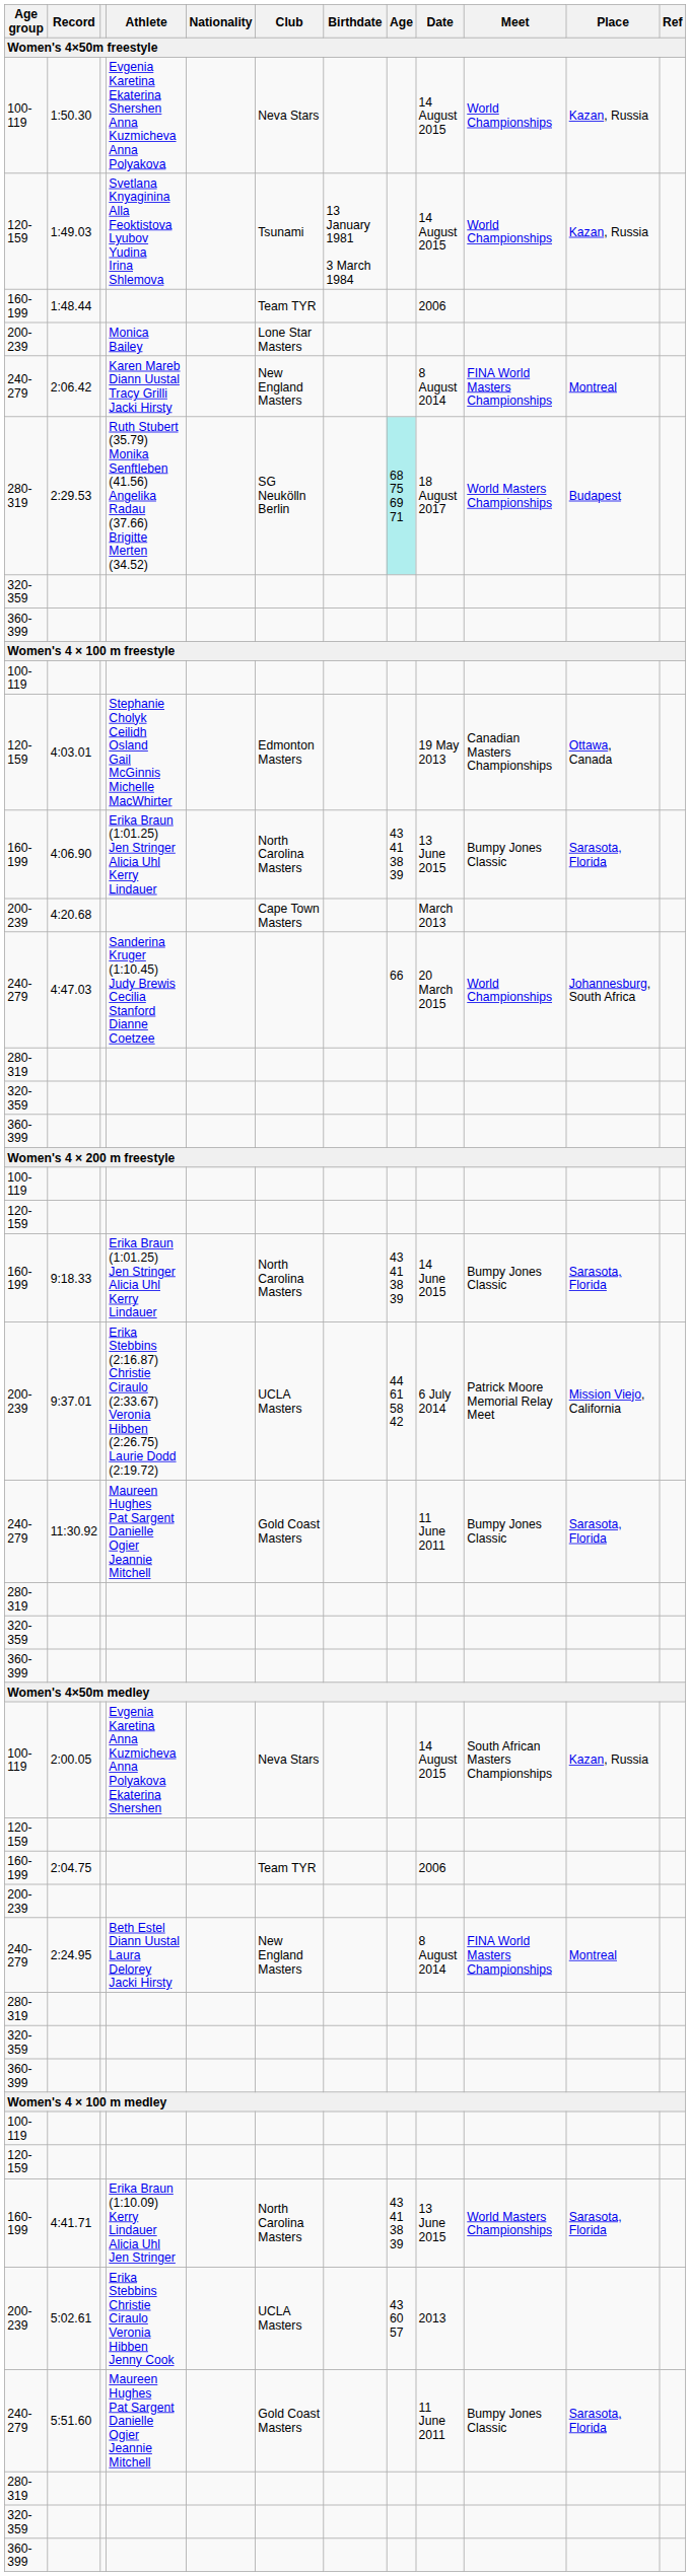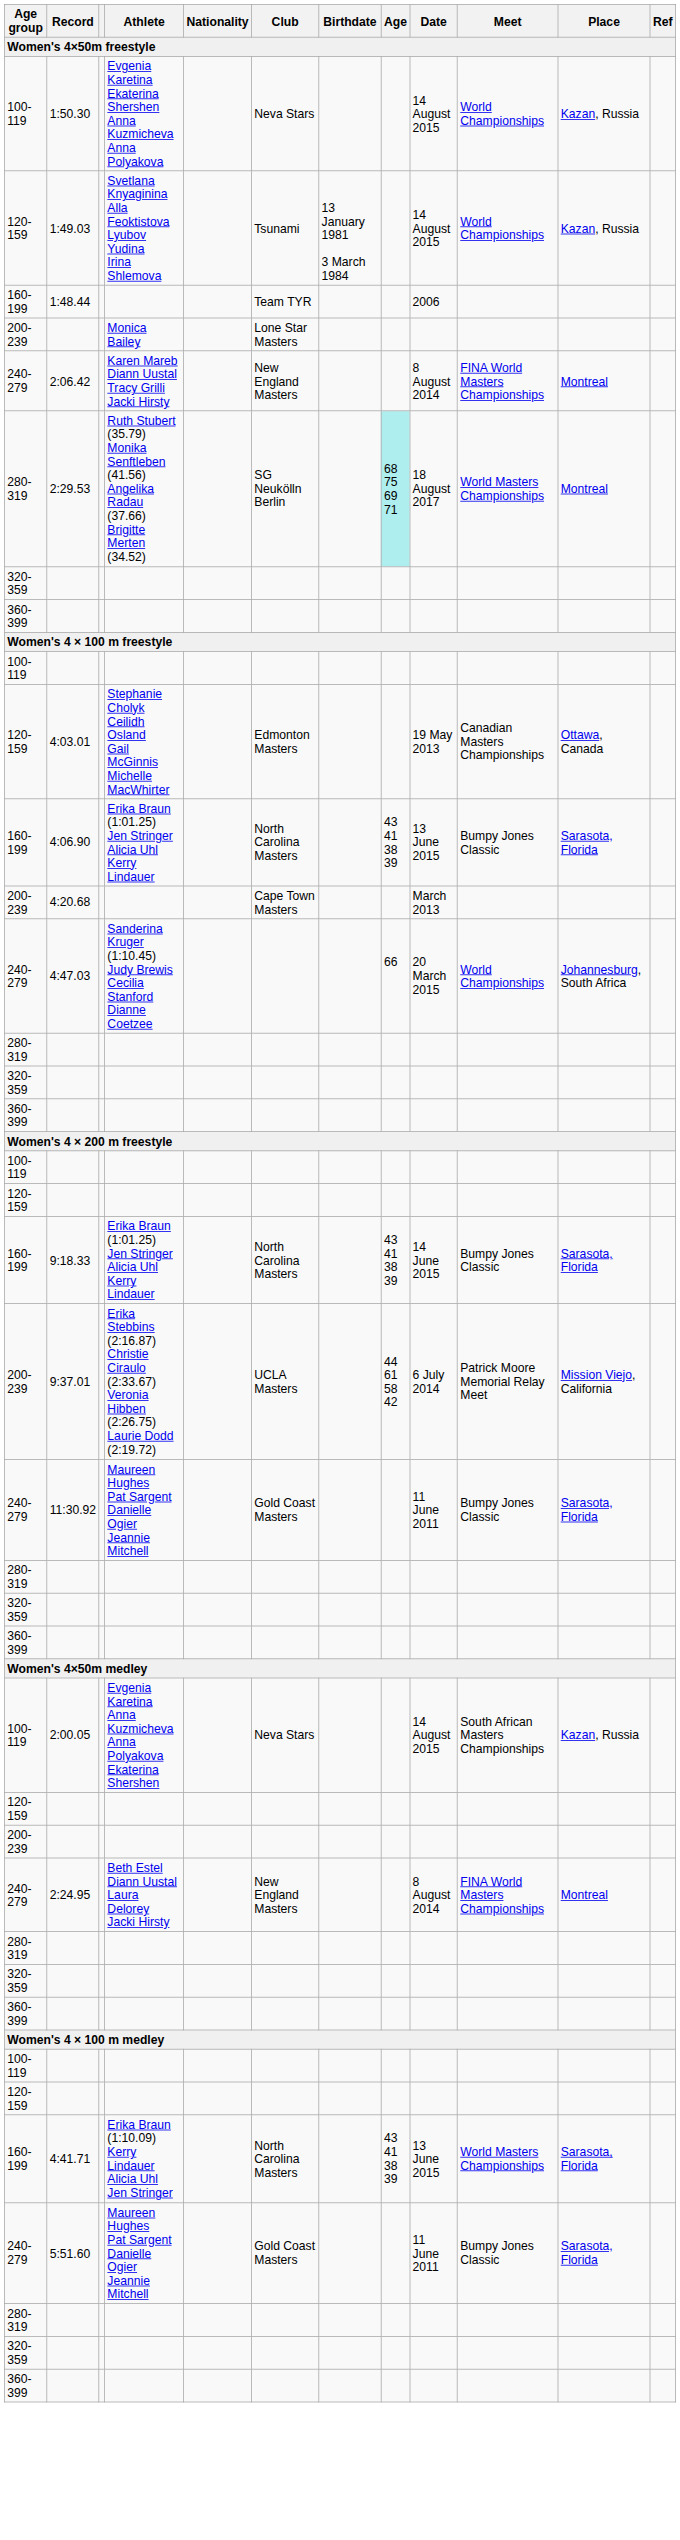 <table class="wikitable" style="font-size:95%; width: 95%;">
 <tr>
 <th>Age group</th>
 <th>Record</th>
 <th></th>
 <th>Athlete</th>
 <th>Nationality</th>
 <th>Club</th>
 <th>Birthdate</th>
 <th>Age</th>
 <th>Date</th>
 <th>Meet</th>
 <th>Place</th>
 <th>Ref</th>
 </tr>
 <tr style="background:#f0f0f0;">
 <td colspan=12><strong>Women's 4×50m freestyle</strong></td>
 </tr>
 <tr>
 <td>100-119</td>
 <td>1:50.30</td>
 <td></td>
 <td><a href='#'>Evgenia Karetina</a><br><a href='#'>Ekaterina Shershen</a><br><a href='#'>Anna Kuzmicheva</a><br><a href='#'>Anna Polyakova</a></td>
 <td></td>
 <td>Neva Stars</td>
 <td><br><br><br></td>
 <td><br><br><br></td>
 <td>14 August 2015</td>
 <td><a href='#'>World Championships</a></td>
 <td><a href='#'>Kazan</a>, Russia</td>
 <td></td>
 </tr>
 <tr>
 <td>120-159</td>
 <td>1:49.03</td>
 <td></td>
 <td><a href='#'>Svetlana Knyaginina</a><br><a href='#'>Alla Feoktistova</a><br><a href='#'>Lyubov Yudina</a><br><a href='#'>Irina Shlemova</a></td>
 <td></td>
 <td>Tsunami</td>
 <td><br><br>13 January 1981<br><br>3 March 1984</td>
 <td><br><br><br></td>
 <td>14 August 2015</td>
 <td><a href='#'>World Championships</a></td>
 <td><a href='#'>Kazan</a>, Russia</td>
 <td></td>
 </tr>
 <tr>
 <td>160-199</td>
 <td>1:48.44</td>
 <td></td>
 <td></td>
 <td></td>
 <td>Team TYR</td>
 <td></td>
 <td></td>
 <td>2006</td>
 <td></td>
 <td></td>
 <td></td>
 </tr>
 <tr>
 <td>200-239</td>
 <td></td>
 <td></td>
 <td><a href='#'>Monica Bailey</a></td>
 <td></td>
 <td>Lone Star Masters</td>
 <td></td>
 <td></td>
 <td></td>
 <td></td>
 <td></td>
 <td></td>
 </tr>
 <tr>
 <td>240-279</td>
 <td>2:06.42</td>
 <td></td>
 <td><a href='#'>Karen Mareb</a><br><a href='#'>Diann Uustal</a><br><a href='#'>Tracy Grilli</a><br><a href='#'>Jacki Hirsty</a></td>
 <td></td>
 <td>New England Masters</td>
 <td></td>
 <td></td>
 <td>8 August 2014</td>
 <td><a href='#'>FINA World Masters Championships</a></td>
 <td><a href='#'>Montreal</a></td>
 <td></td>
 </tr>
 <tr>
 <td>280-319</td>
 <td>2:29.53</td>
 <td></td>
 <td><a href='#'>Ruth Stubert</a> (35.79)<br><a href='#'>Monika Senftleben</a> (41.56)<br><a href='#'>Angelika Radau</a> (37.66)<br><a href='#'>Brigitte Merten</a> (34.52)</td>
 <td></td>
 <td>SG Neukölln Berlin</td>
 <td></td>
 <td style="background: paleturquoise;">68<br>75<br>69<br>71</td>
 <td>18 August 2017</td>
 <td><a href='#'>World Masters Championships</a></td>
-<td><a href='#'>Budapest</a></td>
+<td><a href='#'>Montreal</a></td>
 <td></td>
 </tr>
 <tr>
 <td>320-359</td>
 <td></td>
 <td></td>
 <td></td>
 <td></td>
 <td></td>
 <td></td>
 <td></td>
 <td></td>
 <td></td>
 <td></td>
 <td></td>
 </tr>
 <tr>
 <td>360-399</td>
 <td></td>
 <td></td>
 <td></td>
 <td></td>
 <td></td>
 <td></td>
 <td></td>
 <td></td>
 <td></td>
 <td></td>
 <td></td>
 </tr>
 <tr style="background:#f0f0f0;">
 <td colspan=12><strong>Women's 4 × 100 m freestyle</strong></td>
 </tr>
 <tr>
 <td>100-119</td>
 <td></td>
 <td></td>
 <td></td>
 <td></td>
 <td></td>
 <td></td>
 <td></td>
 <td></td>
 <td></td>
 <td></td>
 <td></td>
 </tr>
 <tr>
 <td>120-159</td>
 <td>4:03.01</td>
 <td></td>
 <td><a href='#'>Stephanie Cholyk</a><br><a href='#'>Ceilidh Osland</a><br><a href='#'>Gail McGinnis</a><br><a href='#'>Michelle MacWhirter</a></td>
 <td></td>
 <td>Edmonton Masters</td>
 <td></td>
 <td></td>
 <td>19 May 2013</td>
 <td>Canadian Masters Championships</td>
 <td><a href='#'>Ottawa</a>, Canada</td>
 <td></td>
 </tr>
 <tr>
 <td>160-199</td>
 <td>4:06.90</td>
 <td></td>
 <td><a href='#'>Erika Braun</a> (1:01.25)<br><a href='#'>Jen Stringer</a><br><a href='#'>Alicia Uhl</a><br><a href='#'>Kerry Lindauer</a></td>
 <td></td>
 <td>North Carolina Masters</td>
 <td></td>
 <td>43<br>41<br>38<br>39</td>
 <td>13 June 2015</td>
 <td>Bumpy Jones Classic</td>
 <td><a href='#'>Sarasota, Florida</a></td>
 <td></td>
 </tr>
 <tr>
 <td>200-239</td>
 <td>4:20.68</td>
 <td></td>
 <td></td>
 <td></td>
 <td>Cape Town Masters</td>
 <td></td>
 <td></td>
 <td>March 2013</td>
 <td></td>
 <td></td>
 <td></td>
 </tr>
 <tr>
 <td>240-279</td>
 <td>4:47.03</td>
 <td></td>
 <td><a href='#'>Sanderina Kruger</a> (1:10.45)<br><a href='#'>Judy Brewis</a><br><a href='#'>Cecilia Stanford</a><br><a href='#'>Dianne Coetzee</a></td>
 <td></td>
 <td></td>
 <td></td>
 <td>66<br><br><br></td>
 <td>20 March 2015</td>
 <td><a href='#'>World Championships</a></td>
 <td><a href='#'>Johannesburg</a>, South Africa</td>
 <td></td>
 </tr>
 <tr>
 <td>280-319</td>
 <td></td>
 <td></td>
 <td></td>
 <td></td>
 <td></td>
 <td></td>
 <td></td>
 <td></td>
 <td></td>
 <td></td>
 <td></td>
 </tr>
 <tr>
 <td>320-359</td>
 <td></td>
 <td></td>
 <td></td>
 <td></td>
 <td></td>
 <td></td>
 <td></td>
 <td></td>
 <td></td>
 <td></td>
 <td></td>
 </tr>
 <tr>
 <td>360-399</td>
 <td></td>
 <td></td>
 <td></td>
 <td></td>
 <td></td>
 <td></td>
 <td></td>
 <td></td>
 <td></td>
 <td></td>
 <td></td>
 </tr>
 <tr style="background:#f0f0f0;">
 <td colspan=12><strong>Women's 4 × 200 m freestyle</strong></td>
 </tr>
 <tr>
 <td>100-119</td>
 <td></td>
 <td></td>
 <td></td>
 <td></td>
 <td></td>
 <td></td>
 <td></td>
 <td></td>
 <td></td>
 <td></td>
 <td></td>
 </tr>
 <tr>
 <td>120-159</td>
 <td></td>
 <td></td>
 <td></td>
 <td></td>
 <td></td>
 <td></td>
 <td></td>
 <td></td>
 <td></td>
 <td></td>
 <td></td>
 </tr>
 <tr>
 <td>160-199</td>
 <td>9:18.33</td>
 <td></td>
 <td><a href='#'>Erika Braun</a> (1:01.25)<br><a href='#'>Jen Stringer</a><br><a href='#'>Alicia Uhl</a><br><a href='#'>Kerry Lindauer</a></td>
 <td></td>
 <td>North Carolina Masters</td>
 <td></td>
 <td>43<br>41<br>38<br>39</td>
 <td>14 June 2015</td>
 <td>Bumpy Jones Classic</td>
 <td><a href='#'>Sarasota, Florida</a></td>
 <td></td>
 </tr>
 <tr>
 <td>200-239</td>
 <td>9:37.01</td>
 <td></td>
 <td><a href='#'>Erika Stebbins</a> (2:16.87)<br><a href='#'>Christie Ciraulo</a> (2:33.67)<br><a href='#'>Veronia Hibben</a> (2:26.75)<br><a href='#'>Laurie Dodd</a> (2:19.72)</td>
 <td></td>
 <td>UCLA Masters</td>
 <td></td>
 <td>44<br>61<br>58<br>42</td>
 <td>6 July 2014</td>
 <td>Patrick Moore Memorial Relay Meet</td>
 <td><a href='#'>Mission Viejo</a>, California</td>
 <td></td>
 </tr>
 <tr>
 <td>240-279</td>
 <td>11:30.92</td>
 <td></td>
 <td><a href='#'>Maureen Hughes</a><br><a href='#'>Pat Sargent</a><br><a href='#'>Danielle Ogier</a><br><a href='#'>Jeannie Mitchell</a></td>
 <td></td>
 <td>Gold Coast Masters</td>
 <td></td>
 <td></td>
 <td>11 June 2011</td>
 <td>Bumpy Jones Classic</td>
 <td><a href='#'>Sarasota, Florida</a></td>
 <td></td>
 </tr>
 <tr>
 <td>280-319</td>
 <td></td>
 <td></td>
 <td></td>
 <td></td>
 <td></td>
 <td></td>
 <td></td>
 <td></td>
 <td></td>
 <td></td>
 <td></td>
 </tr>
 <tr>
 <td>320-359</td>
 <td></td>
 <td></td>
 <td></td>
 <td></td>
 <td></td>
 <td></td>
 <td></td>
 <td></td>
 <td></td>
 <td></td>
 <td></td>
 </tr>
 <tr>
 <td>360-399</td>
 <td></td>
 <td></td>
 <td></td>
 <td></td>
 <td></td>
 <td></td>
 <td></td>
 <td></td>
 <td></td>
 <td></td>
 <td></td>
 </tr>
 <tr style="background:#f0f0f0;">
 <td colspan=12><strong>Women's 4×50m medley</strong></td>
 </tr>
 <tr>
 <td>100-119</td>
 <td>2:00.05</td>
 <td></td>
 <td><a href='#'>Evgenia Karetina</a><br><a href='#'>Anna Kuzmicheva</a><br><a href='#'>Anna Polyakova</a><br><a href='#'>Ekaterina Shershen</a></td>
 <td></td>
 <td>Neva Stars</td>
 <td><br><br><br></td>
 <td><br><br><br></td>
 <td>14 August 2015</td>
 <td>South African Masters Championships</td>
 <td><a href='#'>Kazan</a>, Russia</td>
 <td></td>
 </tr>
 <tr>
 <td>120-159</td>
 <td></td>
 <td></td>
 <td></td>
 <td></td>
 <td></td>
 <td></td>
 <td></td>
 <td></td>
 <td></td>
 <td></td>
 <td></td>
 </tr>
 <tr>
-<td>160-199</td>
-<td>2:04.75</td>
-<td></td>
-<td></td>
-<td></td>
-<td>Team TYR</td>
-<td></td>
-<td></td>
-<td>2006</td>
-<td></td>
-<td></td>
-<td></td>
-</tr>
-<tr>
 <td>200-239</td>
 <td></td>
 <td></td>
 <td></td>
 <td></td>
 <td></td>
 <td></td>
 <td></td>
 <td></td>
 <td></td>
 <td></td>
 <td></td>
 </tr>
 <tr>
 <td>240-279</td>
 <td>2:24.95</td>
 <td></td>
 <td><a href='#'>Beth Estel</a><br><a href='#'>Diann Uustal</a><br><a href='#'>Laura Delorey</a><br><a href='#'>Jacki Hirsty</a></td>
 <td></td>
 <td>New England Masters</td>
 <td></td>
 <td></td>
 <td>8 August 2014</td>
 <td><a href='#'>FINA World Masters Championships</a></td>
 <td><a href='#'>Montreal</a></td>
 <td></td>
 </tr>
 <tr>
 <td>280-319</td>
 <td></td>
 <td></td>
 <td></td>
 <td></td>
 <td></td>
 <td></td>
 <td></td>
 <td></td>
 <td></td>
 <td></td>
 <td></td>
 </tr>
 <tr>
 <td>320-359</td>
 <td></td>
 <td></td>
 <td></td>
 <td></td>
 <td></td>
 <td></td>
 <td></td>
 <td></td>
 <td></td>
 <td></td>
 <td></td>
 </tr>
 <tr>
 <td>360-399</td>
 <td></td>
 <td></td>
 <td></td>
 <td></td>
 <td></td>
 <td></td>
 <td></td>
 <td></td>
 <td></td>
 <td></td>
 <td></td>
 </tr>
 <tr style="background:#f0f0f0;">
 <td colspan=12><strong>Women's 4 × 100 m medley</strong></td>
 </tr>
 <tr>
 <td>100-119</td>
 <td></td>
 <td></td>
 <td></td>
 <td></td>
 <td></td>
 <td></td>
 <td></td>
 <td></td>
 <td></td>
 <td></td>
 <td></td>
 </tr>
 <tr>
 <td>120-159</td>
 <td></td>
 <td></td>
 <td></td>
 <td></td>
 <td></td>
 <td></td>
 <td></td>
 <td></td>
 <td></td>
 <td></td>
 <td></td>
 </tr>
 <tr>
 <td>160-199</td>
 <td>4:41.71</td>
 <td></td>
 <td><a href='#'>Erika Braun</a> (1:10.09)<br><a href='#'>Kerry Lindauer</a><br><a href='#'>Alicia Uhl</a><br><a href='#'>Jen Stringer</a></td>
 <td></td>
 <td>North Carolina Masters</td>
 <td></td>
 <td>43<br>41<br>38<br>39</td>
 <td>13 June 2015</td>
 <td><a href='#'>World Masters Championships</a></td>
 <td><a href='#'>Sarasota, Florida</a></td>
 <td></td>
 </tr>
 <tr>
-<td>200-239</td>
-<td>5:02.61</td>
-<td></td>
-<td><a href='#'>Erika Stebbins</a><br><a href='#'>Christie Ciraulo</a><br><a href='#'>Veronia Hibben</a><br><a href='#'>Jenny Cook</a></td>
-<td></td>
-<td>UCLA Masters</td>
-<td></td>
-<td>43<br>60<br>57<br></td>
-<td>2013</td>
-<td></td>
-<td></td>
-<td></td>
-</tr>
-<tr>
 <td>240-279</td>
 <td>5:51.60</td>
 <td></td>
 <td><a href='#'>Maureen Hughes</a><br><a href='#'>Pat Sargent</a><br><a href='#'>Danielle Ogier</a><br><a href='#'>Jeannie Mitchell</a></td>
 <td></td>
 <td>Gold Coast Masters</td>
 <td></td>
 <td></td>
 <td>11 June 2011</td>
 <td>Bumpy Jones Classic</td>
 <td><a href='#'>Sarasota, Florida</a></td>
 <td></td>
 </tr>
 <tr>
 <td>280-319</td>
 <td></td>
 <td></td>
 <td></td>
 <td></td>
 <td></td>
 <td></td>
 <td></td>
 <td></td>
 <td></td>
 <td></td>
 <td></td>
 </tr>
 <tr>
 <td>320-359</td>
 <td></td>
 <td></td>
 <td></td>
 <td></td>
 <td></td>
 <td></td>
 <td></td>
 <td></td>
 <td></td>
 <td></td>
 <td></td>
 </tr>
 <tr>
 <td>360-399</td>
 <td></td>
 <td></td>
 <td></td>
 <td></td>
 <td></td>
 <td></td>
 <td></td>
 <td></td>
 <td></td>
 <td></td>
 <td></td>
 </tr>
 </table>
